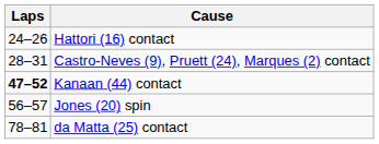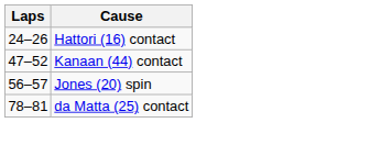 <table class="wikitable" style="font-size: 95%;">
 <tr>
 <th>Laps</th>
 <th>Cause</th>
 </tr>
 <tr>
 <td>24–26</td>
 <td><a href='#'>Hattori (16)</a> contact</td>
 </tr>
 <tr>
-<td>28–31</td>
-<td><a href='#'>Castro-Neves (9)</a>, <a href='#'>Pruett (24)</a>, <a href='#'>Marques (2)</a> contact</td>
-</tr>
-<tr>
-<td><strong>47–52</strong></td>
+<td>47–52</td>
 <td><a href='#'>Kanaan (44)</a> contact</td>
 </tr>
 <tr>
 <td>56–57</td>
 <td><a href='#'>Jones (20)</a> spin</td>
 </tr>
 <tr>
 <td>78–81</td>
 <td><a href='#'>da Matta (25)</a> contact</td>
 </tr>
 </table>
